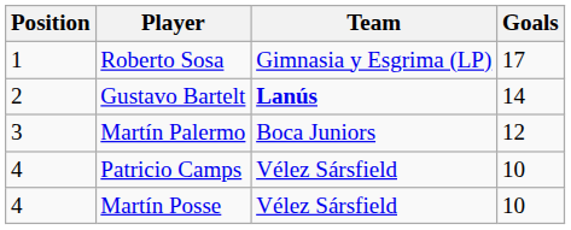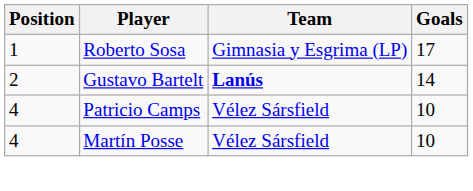 <table class="wikitable">
 <tr>
 <th>Position</th>
 <th>Player</th>
 <th>Team</th>
 <th>Goals</th>
 </tr>
 <tr>
 <td>1</td>
 <td><a href='#'>Roberto Sosa</a></td>
 <td><a href='#'>Gimnasia y Esgrima (LP)</a></td>
 <td>17</td>
 </tr>
 <tr>
 <td>2</td>
 <td><a href='#'>Gustavo Bartelt</a></td>
 <td><strong><a href='#'>Lanús</a></strong></td>
 <td>14</td>
 </tr>
 <tr>
-<td>3</td>
-<td><a href='#'>Martín Palermo</a></td>
-<td><a href='#'>Boca Juniors</a></td>
-<td>12</td>
-</tr>
-<tr>
 <td>4</td>
 <td><a href='#'>Patricio Camps</a></td>
 <td><a href='#'>Vélez Sársfield</a></td>
 <td>10</td>
 </tr>
 <tr>
 <td>4</td>
 <td><a href='#'>Martín Posse</a></td>
 <td><a href='#'>Vélez Sársfield</a></td>
 <td>10</td>
 </tr>
 </table>
